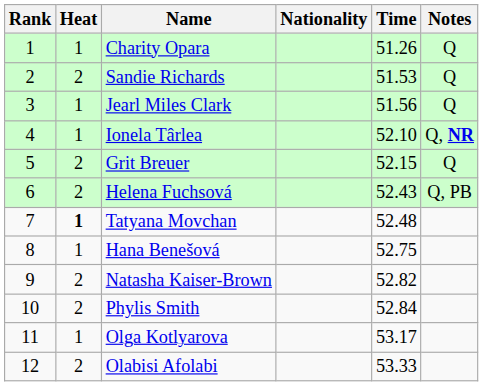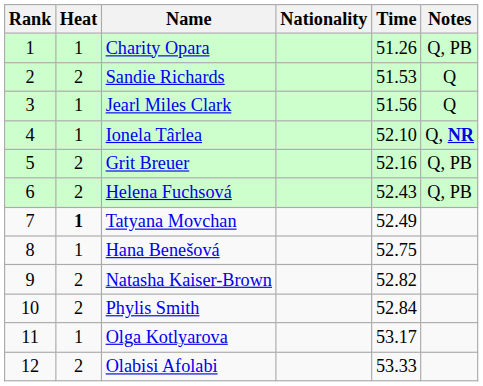 <table class="wikitable sortable" style="text-align:center">
 <tr>
 <th>Rank</th>
 <th>Heat</th>
 <th>Name</th>
 <th>Nationality</th>
 <th>Time</th>
 <th>Notes</th>
 </tr>
 <tr bgcolor=ccffcc>
 <td>1</td>
 <td>1</td>
 <td align="left"><a href='#'>Charity Opara</a></td>
 <td align=left></td>
 <td>51.26</td>
-<td>Q</td>
+<td>Q, PB</td>
 </tr>
 <tr bgcolor=ccffcc>
 <td>2</td>
 <td>2</td>
 <td align="left"><a href='#'>Sandie Richards</a></td>
 <td align=left></td>
 <td>51.53</td>
 <td>Q</td>
 </tr>
 <tr bgcolor=ccffcc>
 <td>3</td>
 <td>1</td>
 <td align="left"><a href='#'>Jearl Miles Clark</a></td>
 <td align=left></td>
 <td>51.56</td>
 <td>Q</td>
 </tr>
 <tr bgcolor=ccffcc>
 <td>4</td>
 <td>1</td>
 <td align="left"><a href='#'>Ionela Târlea</a></td>
 <td align=left></td>
 <td>52.10</td>
 <td>Q, <strong><a href='#'>NR</a></strong></td>
 </tr>
 <tr bgcolor=ccffcc>
 <td>5</td>
 <td>2</td>
 <td align="left"><a href='#'>Grit Breuer</a></td>
 <td align=left></td>
-<td>52.15</td>
-<td>Q</td>
+<td>52.16</td>
+<td>Q, PB</td>
 </tr>
 <tr bgcolor=ccffcc>
 <td>6</td>
 <td>2</td>
 <td align="left"><a href='#'>Helena Fuchsová</a></td>
 <td align=left></td>
 <td>52.43</td>
 <td>Q, PB</td>
 </tr>
 <tr>
 <td>7</td>
 <td><strong>1</strong></td>
 <td align="left"><a href='#'>Tatyana Movchan</a></td>
 <td align=left></td>
-<td>52.48</td>
+<td>52.49</td>
 <td></td>
 </tr>
 <tr>
 <td>8</td>
 <td>1</td>
 <td align="left"><a href='#'>Hana Benešová</a></td>
 <td align=left></td>
 <td>52.75</td>
 <td></td>
 </tr>
 <tr>
 <td>9</td>
 <td>2</td>
 <td align="left"><a href='#'>Natasha Kaiser-Brown</a></td>
 <td align=left></td>
 <td>52.82</td>
 <td></td>
 </tr>
 <tr>
 <td>10</td>
 <td>2</td>
 <td align="left"><a href='#'>Phylis Smith</a></td>
 <td align=left></td>
 <td>52.84</td>
 <td></td>
 </tr>
 <tr>
 <td>11</td>
 <td>1</td>
 <td align="left"><a href='#'>Olga Kotlyarova</a></td>
 <td align=left></td>
 <td>53.17</td>
 <td></td>
 </tr>
 <tr>
 <td>12</td>
 <td>2</td>
 <td align="left"><a href='#'>Olabisi Afolabi</a></td>
 <td align=left></td>
 <td>53.33</td>
 <td></td>
 </tr>
 </table>
